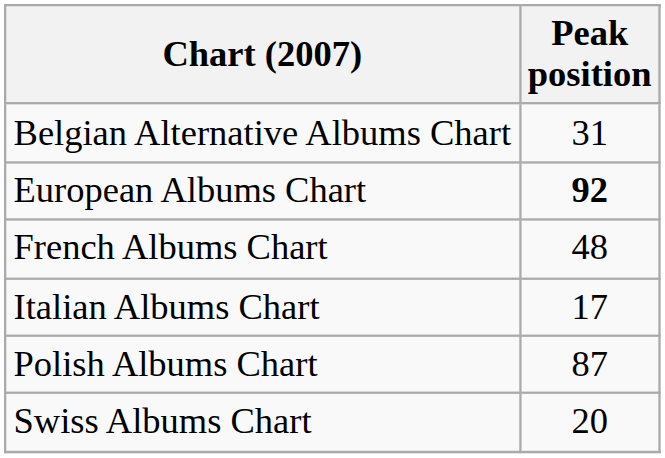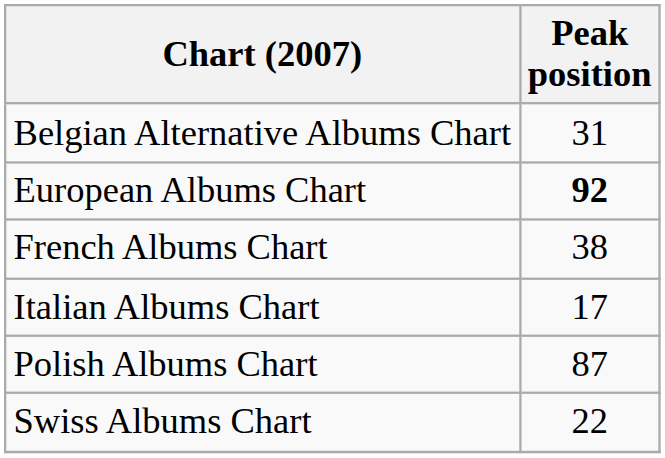 <table class="wikitable">
 <tr>
 <th>Chart (2007)</th>
 <th>Peak<br>position</th>
 </tr>
 <tr>
 <td>Belgian Alternative Albums Chart</td>
 <td align="center">31</td>
 </tr>
 <tr>
 <td>European Albums Chart</td>
 <td align="center"><strong>92</strong></td>
 </tr>
 <tr>
 <td>French Albums Chart</td>
-<td align="center">48</td>
+<td align="center">38</td>
 </tr>
 <tr>
 <td>Italian Albums Chart</td>
 <td align="center">17</td>
 </tr>
 <tr>
 <td>Polish Albums Chart</td>
 <td align="center">87</td>
 </tr>
 <tr>
 <td>Swiss Albums Chart</td>
-<td align="center">20</td>
+<td align="center">22</td>
 </tr>
 <tr>
 </tr>
 </table>
